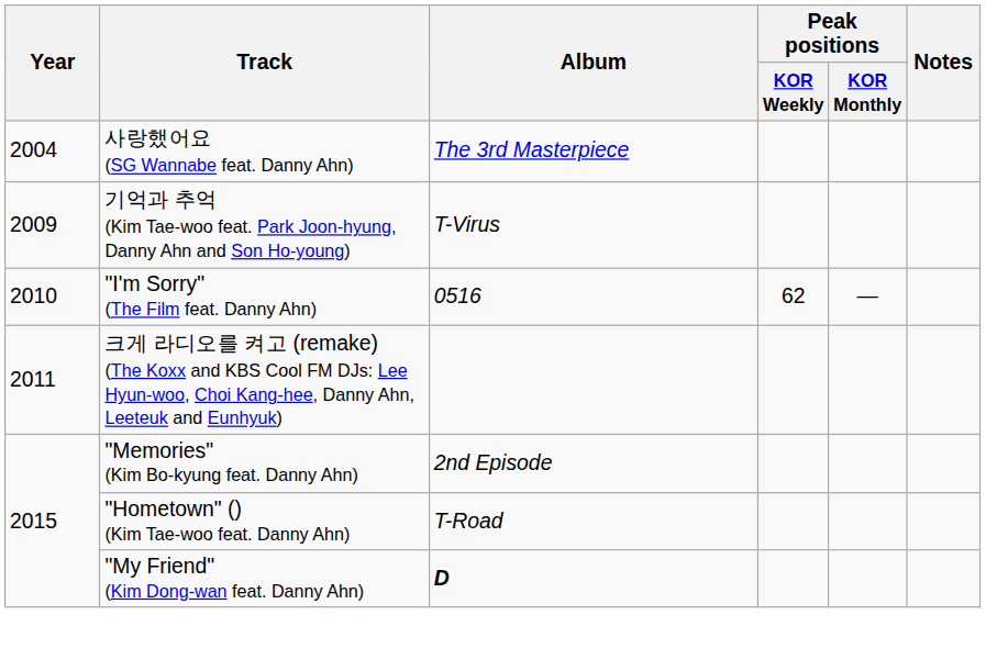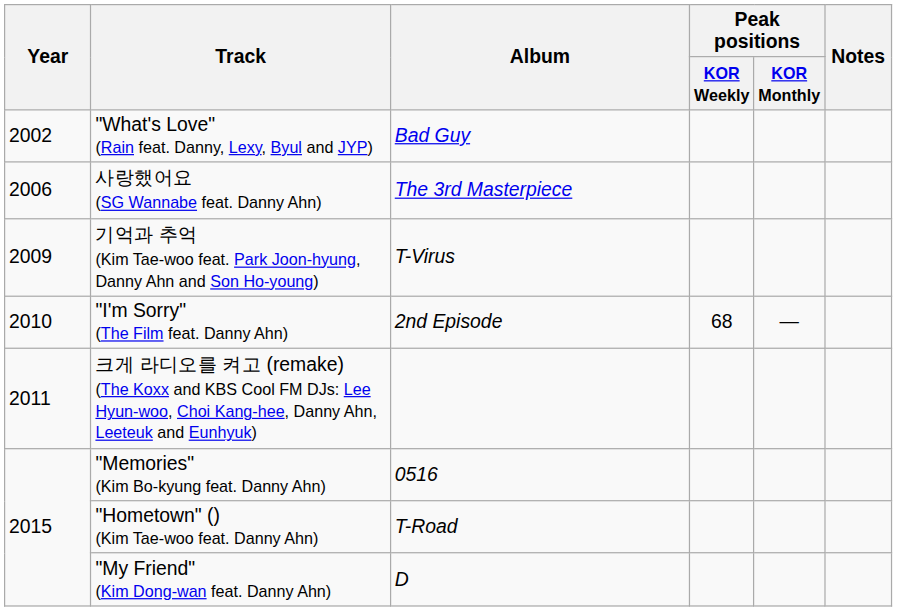 <table class="wikitable">
 <tr>
 <th rowspan="2" style="width:4em;">Year</th>
 <th rowspan="2" style="width:15em;">Track</th>
 <th rowspan="2" style="width:15em;">Album</th>
 <th colspan="2">Peak positions</th>
 <th rowspan="2" style="width:3em;">Notes</th>
 </tr>
 <tr>
 <th style="width:2.5em;"><small><a href='#'>KOR</a><br>Weekly</small></th>
 <th style="width:2.5em;"><small><a href='#'>KOR</a><br>Monthly</small></th>
 </tr>
 <tr>
-<td>2004</td>
+<td>2002</td>
+<td>"What's Love"<br><small>(<a href='#'>Rain</a> feat. Danny, <a href='#'>Lexy</a>, <a href='#'>Byul</a> and <a href='#'>JYP</a>)</small></td>
+<td><em><a href='#'>Bad Guy</a></em></td>
+<td></td>
+<td></td>
+<td></td>
+</tr>
+<tr>
+<td>2006</td>
 <td>사랑했어요<br><small>(<a href='#'>SG Wannabe</a> feat. Danny Ahn)</small></td>
 <td><em><a href='#'>The 3rd Masterpiece</a></em></td>
 <td></td>
 <td></td>
 <td></td>
 </tr>
 <tr>
 <td>2009</td>
 <td>기억과 추억 <br><small>(Kim Tae-woo feat. <a href='#'>Park Joon-hyung</a>, Danny Ahn and <a href='#'>Son Ho-young</a>)</small></td>
 <td><em>T-Virus</em></td>
 <td></td>
 <td></td>
 <td></td>
 </tr>
 <tr>
 <td>2010</td>
 <td>"I'm Sorry"<br><small>(<a href='#'>The Film</a> feat. Danny Ahn)</small></td>
-<td><em>0516</em></td>
-<td align="center">62</td>
+<td><em>2nd Episode</em></td>
+<td align="center">68</td>
 <td align="center">—</td>
 <td></td>
 </tr>
 <tr>
 <td>2011</td>
 <td>크게 라디오를 켜고 (remake)<br><small>(<a href='#'>The Koxx</a> and KBS Cool FM DJs: <a href='#'>Lee Hyun-woo</a>, <a href='#'>Choi Kang-hee</a>, Danny Ahn, <a href='#'>Leeteuk</a> and <a href='#'>Eunhyuk</a>)</small></td>
 <td></td>
 <td></td>
 <td></td>
 <td></td>
 </tr>
 <tr>
 <td rowspan="3">2015</td>
 <td>"Memories"<br><small>(Kim Bo-kyung feat. Danny Ahn)</small></td>
-<td><em>2nd Episode</em></td>
+<td><em>0516</em></td>
 <td></td>
 <td></td>
 <td></td>
 </tr>
 <tr>
 <td>"Hometown" ()<br><small>(Kim Tae-woo feat. Danny Ahn)</small></td>
 <td><em>T-Road</em></td>
 <td></td>
 <td></td>
 <td></td>
 </tr>
 <tr>
 <td>"My Friend"<br><small>(<a href='#'>Kim Dong-wan</a> feat. Danny Ahn)</small></td>
-<td><strong><em>D</em></strong></td>
+<td><em>D</em></td>
 <td></td>
 <td></td>
 <td></td>
 </tr>
 </table>
